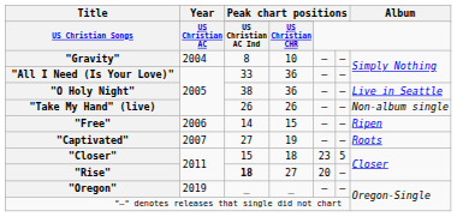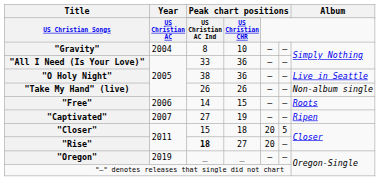 <table class="wikitable plainrowheaders" style=text-align:center;>
 <tr>
 <th scope="col" rowspan="2" style="width:17em;">Title</th>
 <th scope="col" rowspan="2">Year</th>
 <th scope="col" colspan="4">Peak chart positions</th>
 <th scope="col" rowspan="2">Album</th>
 </tr>
 <tr>
 </tr>
 <tr style="font-size:smaller;">
 <th scope="col" style="width:3em;font-size:90%;"><a href='#'>US Christian Songs</a></th>
 <th scope="col" style="width:3em;font-size:90%;"><a href='#'>US Christian AC</a></th>
 <th scope="col" style="width:3em;font-size:90%;">US Christian AC Ind</th>
 <th scope="col" style="width:3em;font-size:90%;"><a href='#'>US Christian CHR</a></th>
 </tr>
 <tr>
 <th scope="row">"Gravity"</th>
 <td style="text-align:left;">2004</td>
 <td>8</td>
 <td>10</td>
 <td>—</td>
 <td>—</td>
 <td rowspan="2" style="text-align:left"><em><a href='#'>Simply Nothing</a></em></td>
 </tr>
 <tr>
 <th scope="row">"All I Need (Is Your Love)"</th>
 <td rowspan="3" style="text-align:left;">2005</td>
 <td>33</td>
 <td>36</td>
 <td>—</td>
 <td>—</td>
 </tr>
 <tr>
 <th scope="row">"O Holy Night"</th>
 <td>38</td>
 <td>36</td>
 <td>—</td>
 <td>—</td>
 <td style="text-align:left"><em><a href='#'>Live in Seattle</a></em></td>
 </tr>
 <tr>
 <th scope="row">"Take My Hand" (live)</th>
 <td>26</td>
 <td>26</td>
 <td>—</td>
 <td>—</td>
 <td style="text-align:left"><em>Non-album single</em></td>
 </tr>
 <tr>
 <th scope="row">"Free"</th>
 <td style="text-align:left;">2006</td>
 <td>14</td>
 <td>15</td>
 <td>—</td>
 <td>—</td>
-<td style="text-align:left"><em><a href='#'>Ripen</a></em></td>
+<td style="text-align:left"><em><a href='#'>Roots</a></em></td>
 </tr>
 <tr>
 <th scope="row">"Captivated"</th>
 <td style="text-align:left;">2007</td>
 <td>27</td>
 <td>19</td>
 <td>—</td>
 <td>—</td>
-<td style="text-align:left"><em><a href='#'>Roots</a></em></td>
+<td style="text-align:left"><em><a href='#'>Ripen</a></em></td>
 </tr>
 <tr>
 <th scope="row">"Closer"</th>
 <td rowspan="2" style="text-align:left;">2011</td>
 <td>15</td>
 <td>18</td>
-<td>23</td>
+<td>20</td>
 <td>5</td>
 <td rowspan="2" style="text-align:left"><em><a href='#'>Closer</a></em></td>
 </tr>
 <tr>
 <th scope="row">"Rise"</th>
 <td><strong>18</strong></td>
 <td>27</td>
 <td>20</td>
 <td>—</td>
 </tr>
 <tr>
 <th scope="row">"Oregon"</th>
 <td style="text-align:left;">2019</td>
 <td>_</td>
 <td>_</td>
 <td>—</td>
 <td>—</td>
 <td rowspan="2" style="text-align:left"><em>Oregon-Single</em></td>
 </tr>
 <tr>
 <td colspan="7" style="font-size:8pt">"—" denotes releases that single did not chart</td>
 </tr>
 </table>
